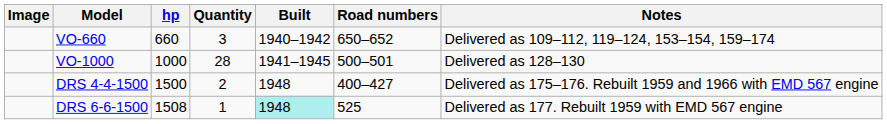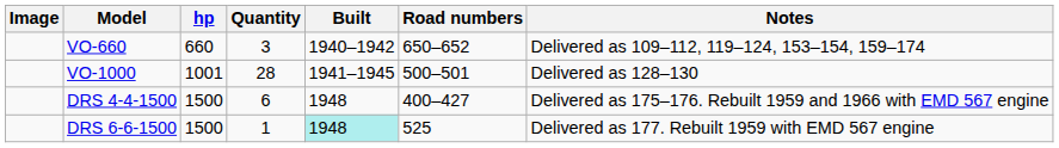 <table class="wikitable">
 <tr>
 <th>Image</th>
 <th>Model</th>
 <th><a href='#'>hp</a></th>
 <th>Quantity</th>
 <th>Built</th>
 <th>Road numbers</th>
 <th>Notes</th>
 </tr>
 <tr>
 <td></td>
 <td><a href='#'>VO-660</a></td>
 <td>660</td>
 <td style="text-align:center;">3</td>
 <td>1940–1942</td>
 <td>650–652</td>
 <td>Delivered as 109–112, 119–124, 153–154, 159–174</td>
 </tr>
 <tr>
 <td></td>
 <td><a href='#'>VO-1000</a></td>
-<td>1000</td>
+<td>1001</td>
 <td style="text-align:center;">28</td>
 <td>1941–1945</td>
 <td>500–501</td>
 <td>Delivered as 128–130</td>
 </tr>
 <tr>
 <td></td>
 <td><a href='#'>DRS 4-4-1500</a></td>
 <td>1500</td>
-<td style="text-align:center;">2</td>
+<td style="text-align:center;">6</td>
 <td>1948</td>
 <td>400–427</td>
 <td>Delivered as 175–176. Rebuilt 1959 and 1966 with <a href='#'>EMD 567</a> engine</td>
 </tr>
 <tr>
 <td></td>
 <td><a href='#'>DRS 6-6-1500</a></td>
-<td>1508</td>
+<td>1500</td>
 <td style="text-align:center;">1</td>
 <td style="background: paleturquoise;">1948</td>
 <td>525</td>
 <td>Delivered as 177. Rebuilt 1959 with EMD 567 engine</td>
 </tr>
 </table>
